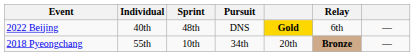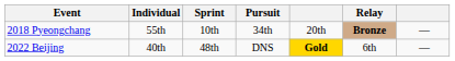 <table class="wikitable" style="text-align: center;">
 <tr>
 <th width="28%">Event</th>
 <th width="12%">Individual</th>
 <th width="12%">Sprint</th>
 <th width="12%">Pursuit</th>
 <th width="12%"></th>
 <th width="12%">Relay</th>
 <th width="12%"></th>
 </tr>
 <tr>
+<td align=left> <a href='#'>2018 Pyeongchang</a></td>
+<td>55th</td>
+<td>10th</td>
+<td>34th</td>
+<td>20th</td>
+<td style="background:#cfaa88;"><strong>Bronze</strong></td>
+<td> —</td>
+</tr>
+<tr>
 <td align=left> <a href='#'>2022 Beijing</a></td>
 <td>40th</td>
 <td>48th</td>
 <td>DNS</td>
 <td style="background:gold;"><strong>Gold</strong></td>
 <td>6th</td>
 <td> —</td>
 </tr>
-<tr>
-<td align=left> <a href='#'>2018 Pyeongchang</a></td>
-<td>55th</td>
-<td>10th</td>
-<td>34th</td>
-<td>20th</td>
-<td style="background:#cfaa88;"><strong>Bronze</strong></td>
-<td> —</td>
-</tr>
 </table>
